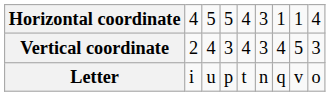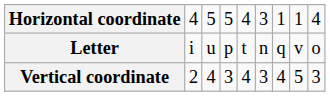 <table class="wikitable">
 <tr>
 <th>Horizontal coordinate</th>
 <td>4</td>
 <td>5</td>
 <td>5</td>
 <td>4</td>
 <td>3</td>
 <td>1</td>
 <td>1</td>
 <td>4</td>
 </tr>
 <tr>
+<th>Letter</th>
+<td>i</td>
+<td>u</td>
+<td>p</td>
+<td>t</td>
+<td>n</td>
+<td>q</td>
+<td>v</td>
+<td>o</td>
+</tr>
+<tr>
 <th>Vertical coordinate</th>
 <td>2</td>
 <td>4</td>
 <td>3</td>
 <td>4</td>
 <td>3</td>
 <td>4</td>
 <td>5</td>
 <td>3</td>
 </tr>
-<tr>
-<th>Letter</th>
-<td>i</td>
-<td>u</td>
-<td>p</td>
-<td>t</td>
-<td>n</td>
-<td>q</td>
-<td>v</td>
-<td>o</td>
-</tr>
 </table>
